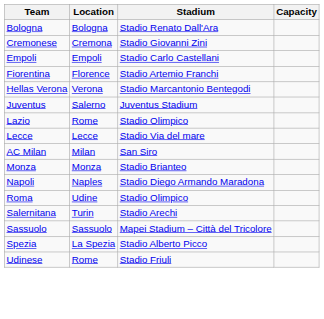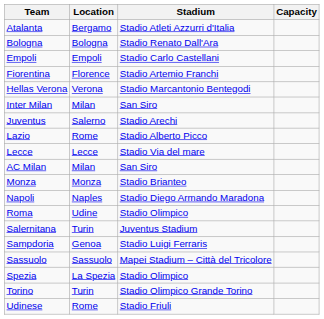 <table class="wikitable sortable">
 <tr>
 <th>Team</th>
 <th>Location</th>
 <th>Stadium</th>
 <th>Capacity</th>
 </tr>
 <tr>
+<td><a href='#'>Atalanta</a></td>
+<td><a href='#'>Bergamo</a></td>
+<td><a href='#'>Stadio Atleti Azzurri d'Italia</a></td>
+<td style="text-align:center;"></td>
+</tr>
+<tr>
 <td><a href='#'>Bologna</a></td>
 <td><a href='#'>Bologna</a></td>
 <td><a href='#'>Stadio Renato Dall'Ara</a></td>
-<td style="text-align:center;"></td>
-</tr>
-<tr>
-<td><a href='#'>Cremonese</a></td>
-<td><a href='#'>Cremona</a></td>
-<td><a href='#'>Stadio Giovanni Zini</a></td>
 <td style="text-align:center;"></td>
 </tr>
 <tr>
 <td><a href='#'>Empoli</a></td>
 <td><a href='#'>Empoli</a></td>
 <td><a href='#'>Stadio Carlo Castellani</a></td>
 <td style="text-align:center;"></td>
 </tr>
 <tr>
 <td><a href='#'>Fiorentina</a></td>
 <td><a href='#'>Florence</a></td>
 <td><a href='#'>Stadio Artemio Franchi</a></td>
 <td style="text-align:center;"></td>
 </tr>
 <tr>
 <td><a href='#'>Hellas Verona</a></td>
 <td><a href='#'>Verona</a></td>
 <td><a href='#'>Stadio Marcantonio Bentegodi</a></td>
 <td style="text-align:center;"></td>
 </tr>
 <tr>
+<td><a href='#'>Inter Milan</a></td>
+<td><a href='#'>Milan</a></td>
+<td><a href='#'>San Siro</a></td>
+<td style="text-align:center;"></td>
+</tr>
+<tr>
 <td><a href='#'>Juventus</a></td>
 <td><a href='#'>Salerno</a></td>
-<td><a href='#'>Juventus Stadium</a></td>
+<td><a href='#'>Stadio Arechi</a></td>
 <td style="text-align:center;"></td>
 </tr>
 <tr>
 <td><a href='#'>Lazio</a></td>
 <td><a href='#'>Rome</a></td>
-<td><a href='#'>Stadio Olimpico</a></td>
+<td><a href='#'>Stadio Alberto Picco</a></td>
 <td style="text-align:center;"></td>
 </tr>
 <tr>
 <td><a href='#'>Lecce</a></td>
 <td><a href='#'>Lecce</a></td>
 <td><a href='#'>Stadio Via del mare</a></td>
 <td style="text-align:center;"></td>
 </tr>
 <tr>
 <td><a href='#'>AC Milan</a></td>
 <td><a href='#'>Milan</a></td>
 <td><a href='#'>San Siro</a></td>
 <td style="text-align:center;"></td>
 </tr>
 <tr>
 <td><a href='#'>Monza</a></td>
 <td><a href='#'>Monza</a></td>
 <td><a href='#'>Stadio Brianteo</a></td>
 <td style="text-align:center;"></td>
 </tr>
 <tr>
 <td><a href='#'>Napoli</a></td>
 <td><a href='#'>Naples</a></td>
 <td><a href='#'>Stadio Diego Armando Maradona</a></td>
 <td style="text-align:center;"></td>
 </tr>
 <tr>
 <td><a href='#'>Roma</a></td>
 <td><a href='#'>Udine</a></td>
 <td><a href='#'>Stadio Olimpico</a></td>
 <td style="text-align:center;"></td>
 </tr>
 <tr>
 <td><a href='#'>Salernitana</a></td>
 <td><a href='#'>Turin</a></td>
-<td><a href='#'>Stadio Arechi</a></td>
+<td><a href='#'>Juventus Stadium</a></td>
+<td style="text-align:center;"></td>
+</tr>
+<tr>
+<td><a href='#'>Sampdoria</a></td>
+<td><a href='#'>Genoa</a></td>
+<td><a href='#'>Stadio Luigi Ferraris</a></td>
 <td style="text-align:center;"></td>
 </tr>
 <tr>
 <td><a href='#'>Sassuolo</a></td>
 <td><a href='#'>Sassuolo</a></td>
 <td><a href='#'>Mapei Stadium – Città del Tricolore</a></td>
 <td style="text-align:center;"></td>
 </tr>
 <tr>
 <td><a href='#'>Spezia</a></td>
 <td><a href='#'>La Spezia</a></td>
-<td><a href='#'>Stadio Alberto Picco</a></td>
+<td><a href='#'>Stadio Olimpico</a></td>
+<td style="text-align:center;"></td>
+</tr>
+<tr>
+<td><a href='#'>Torino</a></td>
+<td><a href='#'>Turin</a></td>
+<td><a href='#'>Stadio Olimpico Grande Torino</a></td>
 <td style="text-align:center;"></td>
 </tr>
 <tr>
 <td><a href='#'>Udinese</a></td>
 <td><a href='#'>Rome</a></td>
 <td><a href='#'>Stadio Friuli</a></td>
 <td style="text-align:center;"></td>
 </tr>
 </table>
